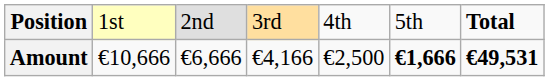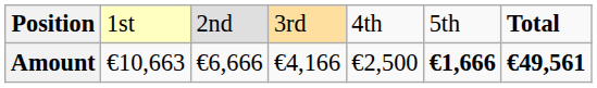 <table class="wikitable">
 <tr>
 <th>Position</th>
 <td bgcolor="#ffffbf">1st</td>
 <td bgcolor="#dfdfdf">2nd</td>
 <td bgcolor="#ffdf9f">3rd</td>
 <td>4th</td>
 <td>5th</td>
 <td><strong>Total</strong></td>
 </tr>
 <tr>
 <th>Amount</th>
-<td>€10,666</td>
+<td>€10,663</td>
 <td>€6,666</td>
 <td>€4,166</td>
 <td>€2,500</td>
 <td><strong>€1,666</strong></td>
-<td><strong>€49,531</strong></td>
+<td><strong>€49,561</strong></td>
 </tr>
 </table>
